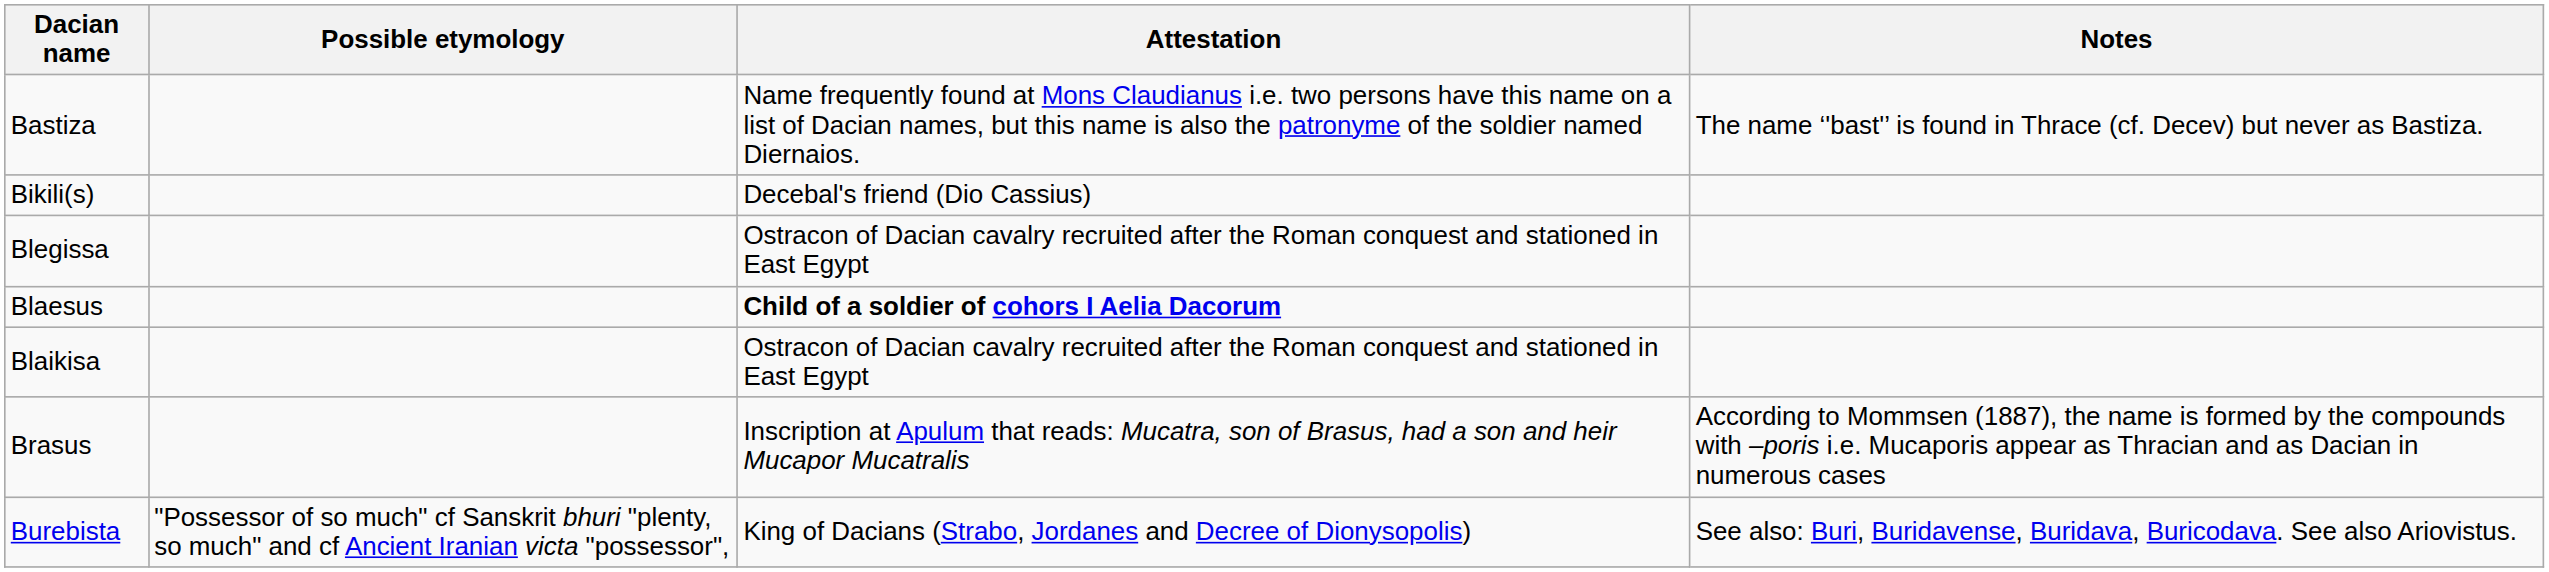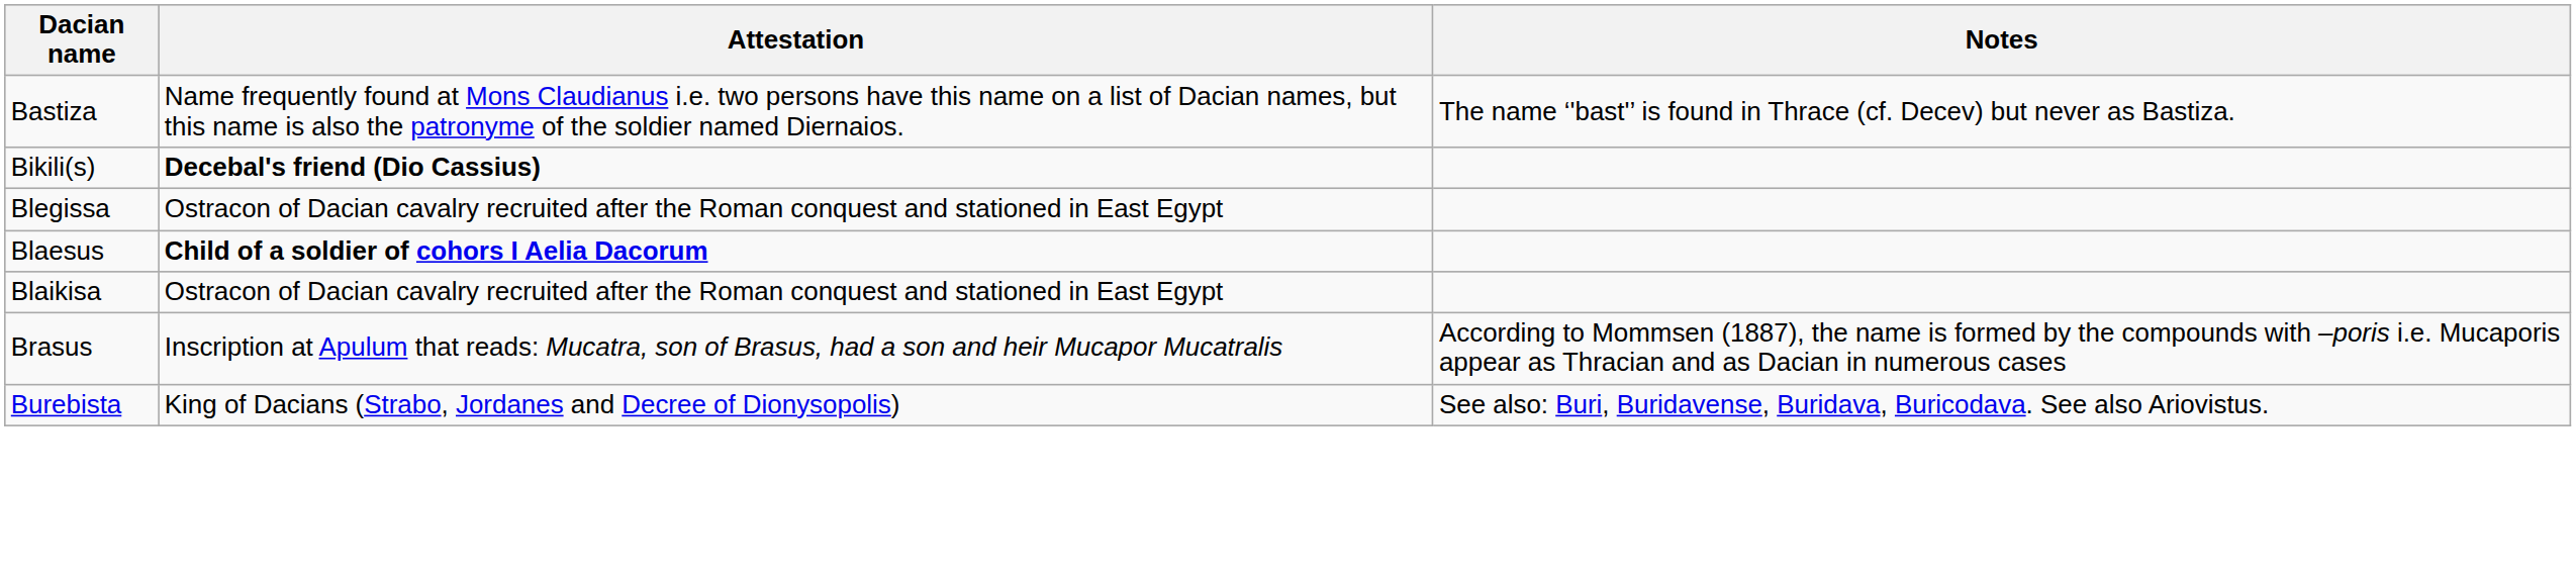 <table class="wikitable">
 <tr>
 <th>Dacian name</th>
-<th>Possible etymology</th>
 <th>Attestation</th>
 <th>Notes</th>
 </tr>
 <tr>
 <td>Bastiza</td>
-<td></td>
 <td>Name frequently found at <a href='#'>Mons Claudianus</a> i.e. two persons have this name on a list of Dacian names, but this name is also the <a href='#'>patronyme</a> of the soldier named Diernaios.</td>
 <td>The name ‘'bast'’ is found in Thrace (cf. Decev) but never as Bastiza.</td>
 </tr>
 <tr>
 <td>Bikili(s)</td>
-<td></td>
-<td>Decebal's friend (Dio Cassius) </td>
+<td><strong>Decebal's friend (Dio Cassius) </strong></td>
 <td></td>
 </tr>
 <tr>
 <td>Blegissa</td>
-<td></td>
 <td>Ostracon of Dacian cavalry recruited after the Roman conquest and stationed in East Egypt </td>
 <td></td>
 </tr>
 <tr>
 <td>Blaesus</td>
-<td></td>
 <td><strong>Child of a soldier of <a href='#'>cohors I Aelia Dacorum</a></strong></td>
 <td></td>
 </tr>
 <tr>
 <td>Blaikisa</td>
-<td></td>
 <td>Ostracon of Dacian cavalry recruited after the Roman conquest and stationed in East Egypt </td>
 <td></td>
 </tr>
 <tr>
 <td>Brasus</td>
-<td></td>
 <td>Inscription at <a href='#'>Apulum</a> that reads: <em>Mucatra, son of Brasus, had a son and heir Mucapor Mucatralis</em></td>
 <td>According to Mommsen (1887), the name is formed by the compounds with <em>–poris</em> i.e. Mucaporis appear as Thracian and as Dacian in numerous cases</td>
 </tr>
 <tr>
 <td><a href='#'>Burebista</a></td>
-<td>"Possessor of so much" cf Sanskrit <em>bhuri</em> "plenty, so much" and cf <a href='#'>Ancient Iranian</a> <em>victa</em> "possessor",</td>
 <td>King of Dacians (<a href='#'>Strabo</a>, <a href='#'>Jordanes</a> and <a href='#'>Decree of Dionysopolis</a>)</td>
 <td>See also: <a href='#'>Buri</a>, <a href='#'>Buridavense</a>, <a href='#'>Buridava</a>, <a href='#'>Buricodava</a>. See also Ariovistus.</td>
 </tr>
 </table>
